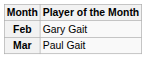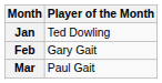 <table class="wikitable">
 <tr>
 <th>Month</th>
 <th>Player of the Month</th>
+</tr>
+<tr>
+<th>Jan</th>
+<td>Ted Dowling</td>
 </tr>
 <tr>
 <th>Feb</th>
 <td>Gary Gait</td>
 </tr>
 <tr>
 <th>Mar</th>
 <td>Paul Gait</td>
 </tr>
 </table>
